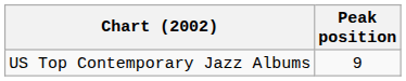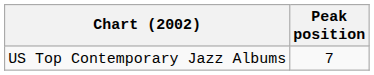 <table class="wikitable">
 <tr>
 <th>Chart (2002)</th>
 <th>Peak<br>position</th>
 </tr>
 <tr>
 <td>US Top Contemporary Jazz Albums</td>
-<td style="text-align:center">9</td>
+<td style="text-align:center">7</td>
 </tr>
 </table>
